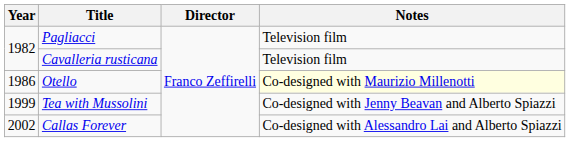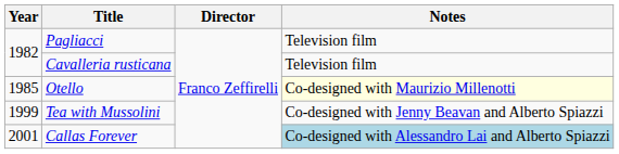 <table class="wikitable sortable">
 <tr>
 <th>Year</th>
 <th>Title</th>
 <th>Director</th>
 <th>Notes</th>
 </tr>
 <tr>
 <td rowspan="2">1982</td>
 <td><em><a href='#'>Pagliacci</a></em></td>
 <td rowspan="5"><a href='#'>Franco Zeffirelli</a></td>
 <td>Television film</td>
 </tr>
 <tr>
 <td><em><a href='#'>Cavalleria rusticana</a></em></td>
 <td>Television film</td>
 </tr>
 <tr>
-<td>1986</td>
+<td>1985</td>
 <td><em><a href='#'>Otello</a></em></td>
 <td style="background: lightyellow;">Co-designed with <a href='#'>Maurizio Millenotti</a></td>
 </tr>
 <tr>
 <td>1999</td>
 <td><em><a href='#'>Tea with Mussolini</a></em></td>
 <td>Co-designed with <a href='#'>Jenny Beavan</a> and Alberto Spiazzi</td>
 </tr>
 <tr>
-<td>2002</td>
+<td>2001</td>
 <td><em><a href='#'>Callas Forever</a></em></td>
-<td>Co-designed with <a href='#'>Alessandro Lai</a> and Alberto Spiazzi</td>
+<td style="background: lightblue;">Co-designed with <a href='#'>Alessandro Lai</a> and Alberto Spiazzi</td>
 </tr>
 </table>
